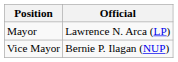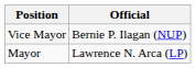 <table class="wikitable">
 <tr>
 <th>Position</th>
 <th>Official</th>
 </tr>
 <tr>
+<td>Vice Mayor</td>
+<td>Bernie P. Ilagan (<a href='#'>NUP</a>)</td>
+</tr>
+<tr>
 <td>Mayor</td>
 <td>Lawrence N. Arca (<a href='#'>LP</a>)</td>
 </tr>
-<tr>
-<td>Vice Mayor</td>
-<td>Bernie P. Ilagan (<a href='#'>NUP</a>)</td>
-</tr>
 </table>
